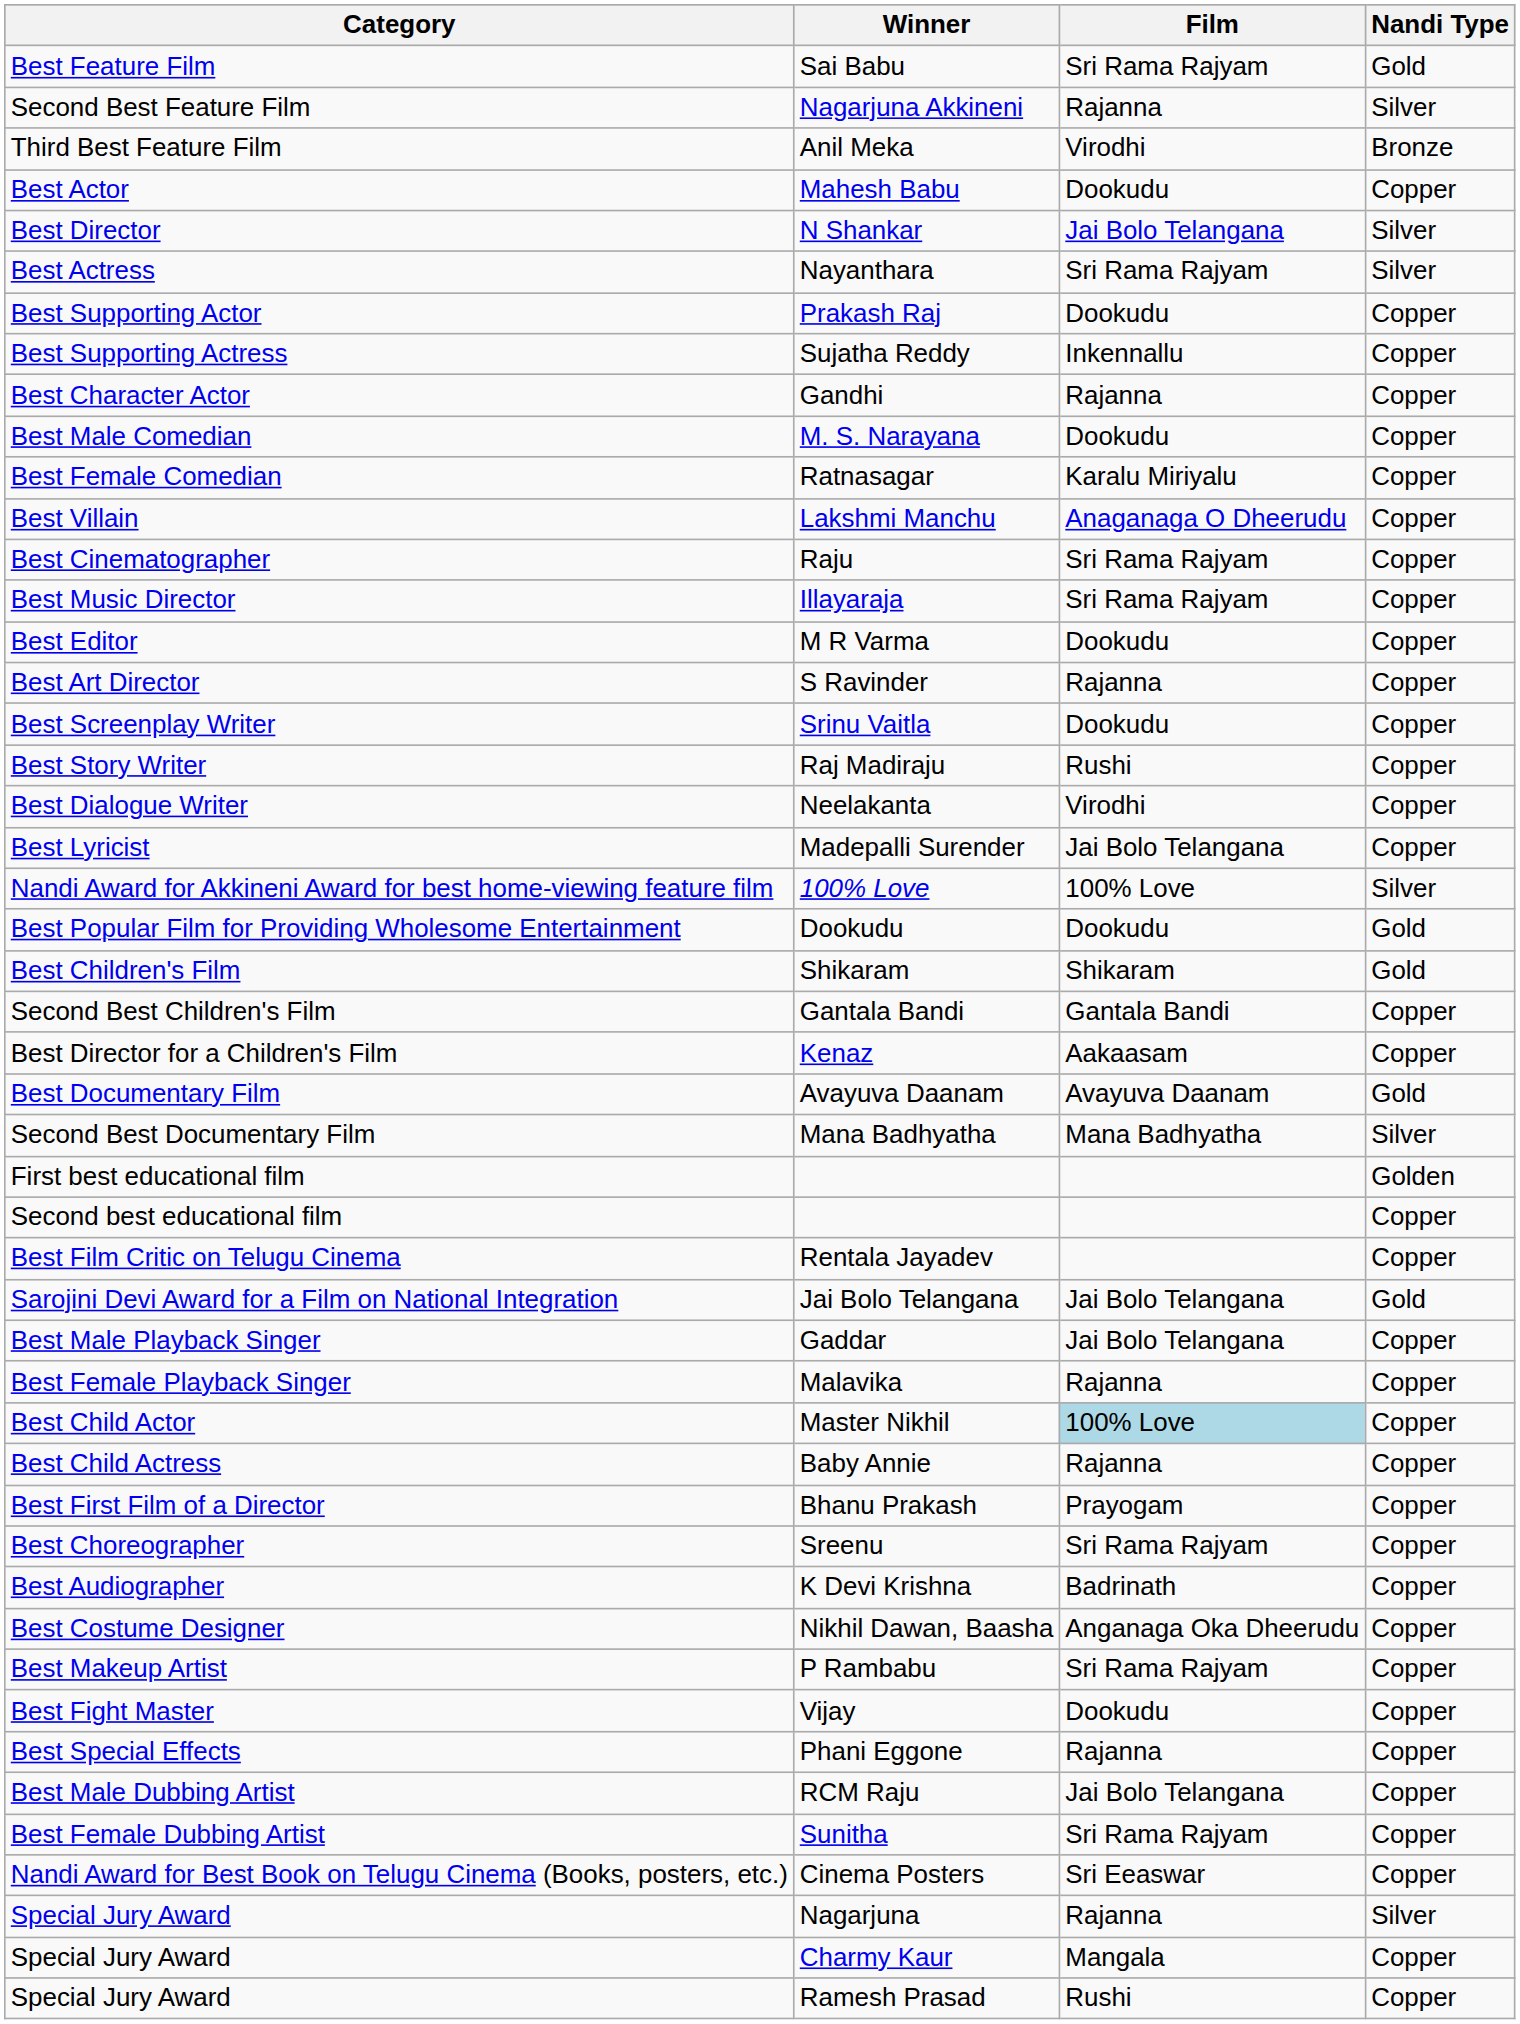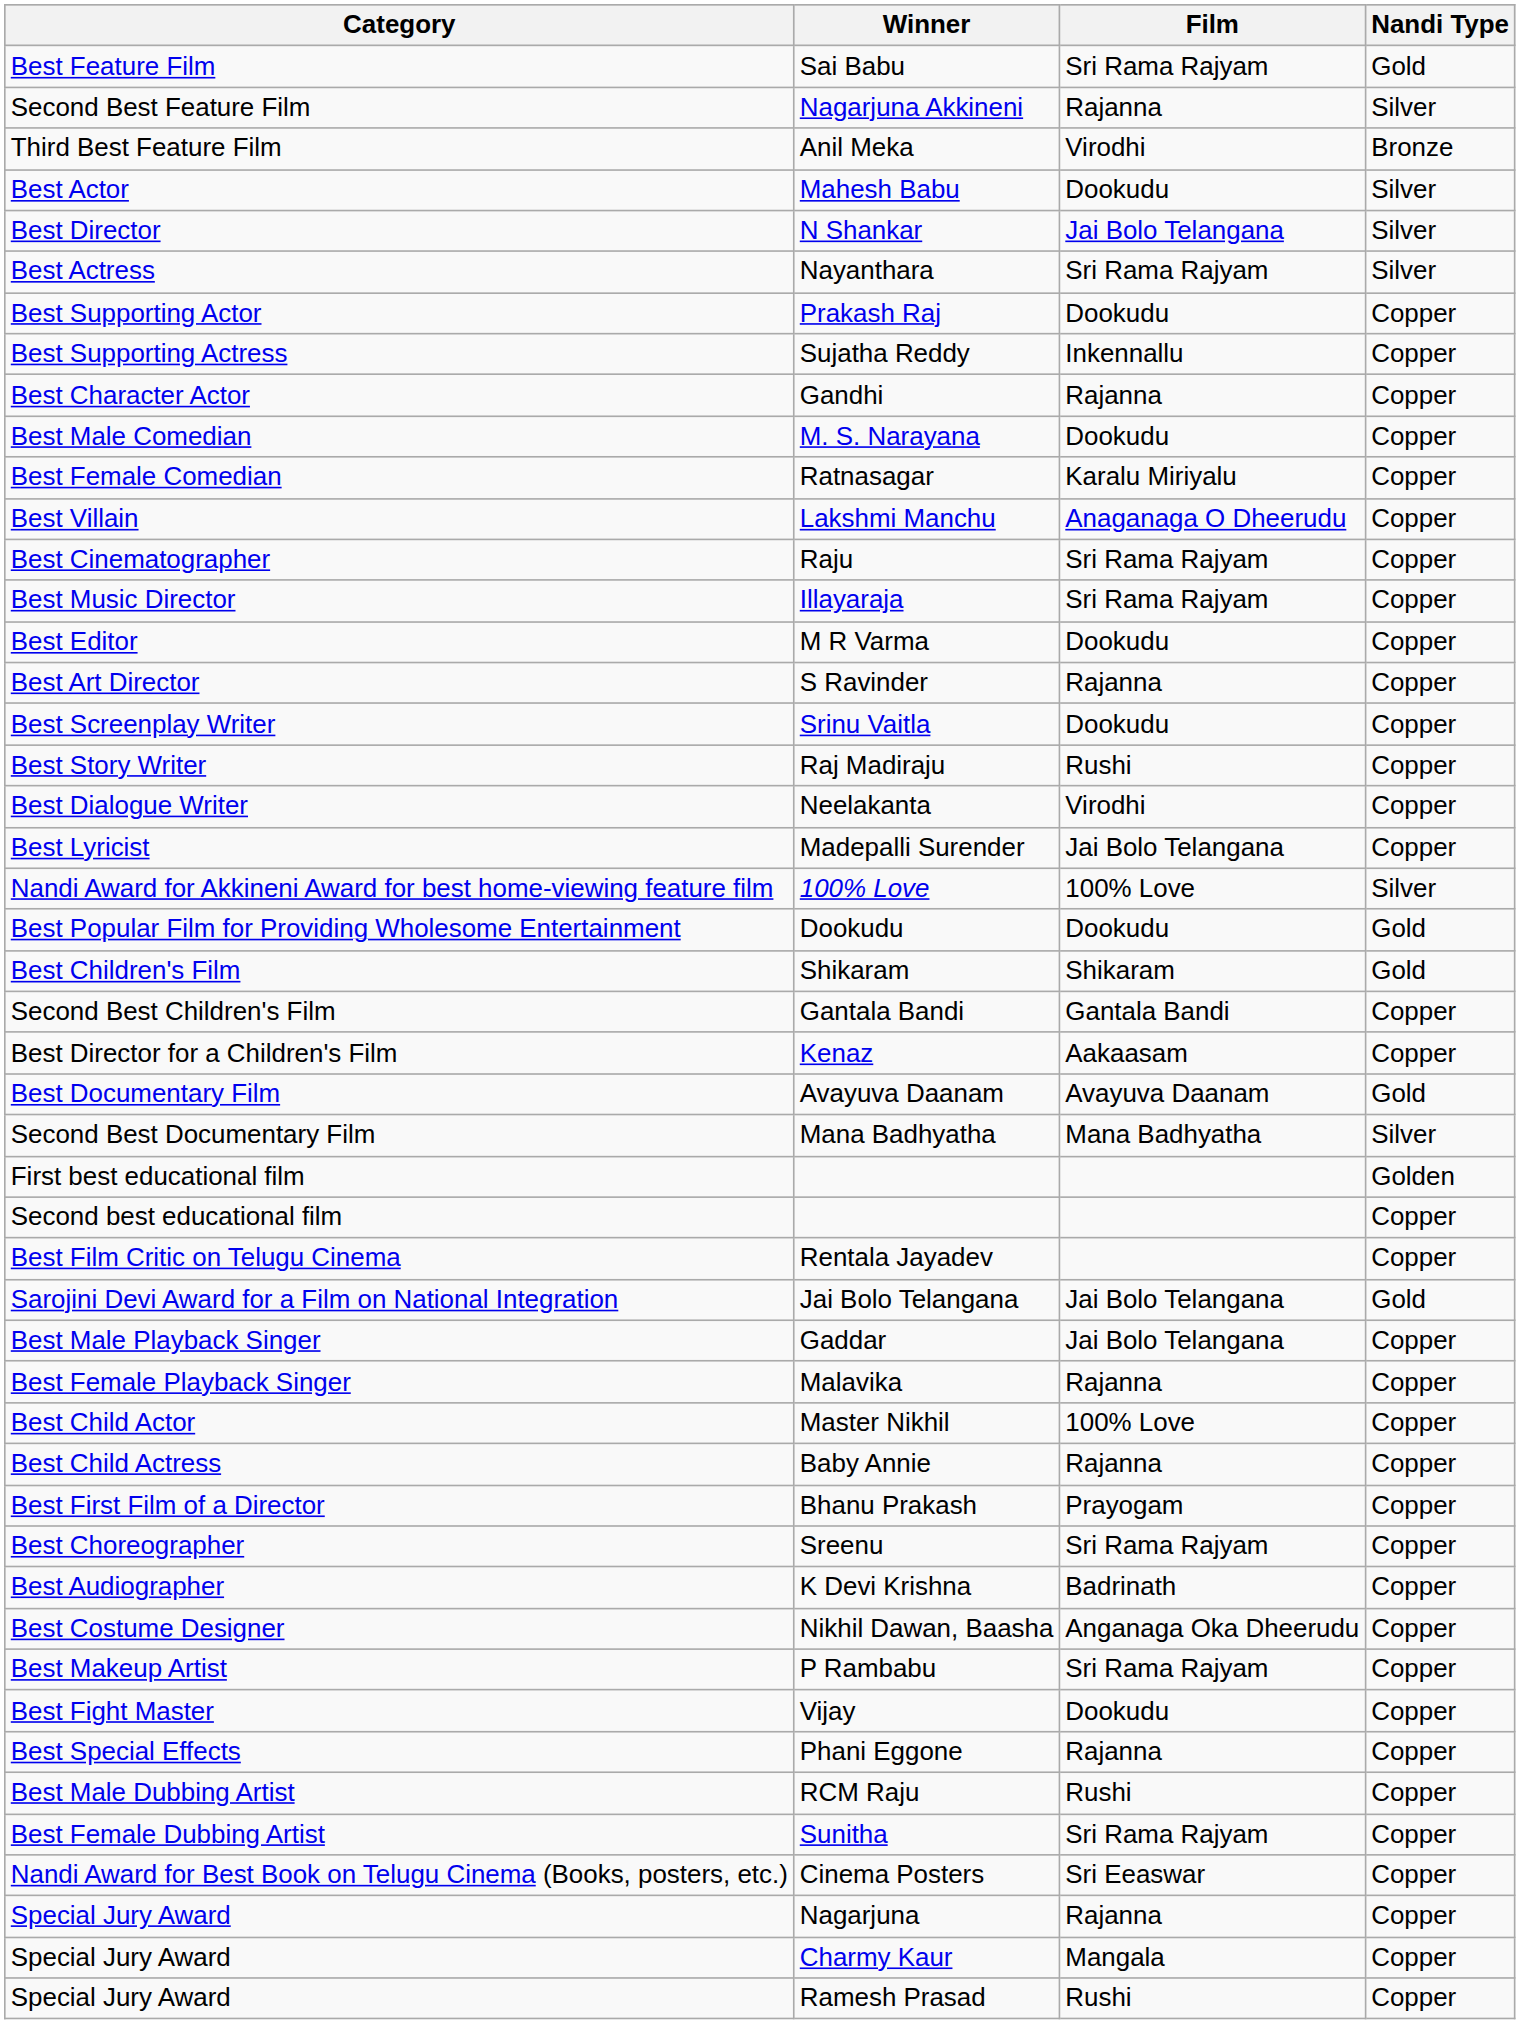 <table class="wikitable sortable">
 <tr style="background:#cccccf; text-align:center;">
 <th>Category</th>
 <th>Winner</th>
 <th>Film</th>
 <th>Nandi Type</th>
 </tr>
 <tr>
 <td><a href='#'>Best Feature Film</a></td>
 <td>Sai Babu</td>
 <td>Sri Rama Rajyam</td>
 <td>Gold</td>
 </tr>
 <tr>
 <td>Second Best Feature Film</td>
 <td><a href='#'>Nagarjuna Akkineni</a></td>
 <td>Rajanna</td>
 <td>Silver</td>
 </tr>
 <tr>
 <td>Third Best Feature Film</td>
 <td>Anil Meka</td>
 <td>Virodhi</td>
 <td>Bronze</td>
 </tr>
 <tr>
 <td><a href='#'>Best Actor</a></td>
 <td><a href='#'>Mahesh Babu</a></td>
 <td>Dookudu</td>
-<td>Copper</td>
+<td>Silver</td>
 </tr>
 <tr>
 <td><a href='#'>Best Director</a></td>
 <td><a href='#'>N Shankar</a></td>
 <td><a href='#'>Jai Bolo Telangana</a></td>
 <td>Silver</td>
 </tr>
 <tr>
 <td><a href='#'>Best Actress</a></td>
 <td>Nayanthara</td>
 <td>Sri Rama Rajyam</td>
 <td>Silver</td>
 </tr>
 <tr>
 <td><a href='#'>Best Supporting Actor</a></td>
 <td><a href='#'>Prakash Raj</a></td>
 <td>Dookudu</td>
 <td>Copper</td>
 </tr>
 <tr>
 <td><a href='#'>Best Supporting Actress</a></td>
 <td>Sujatha Reddy</td>
 <td>Inkennallu</td>
 <td>Copper</td>
 </tr>
 <tr>
 <td><a href='#'>Best Character Actor</a></td>
 <td>Gandhi</td>
 <td>Rajanna</td>
 <td>Copper</td>
 </tr>
 <tr>
 <td><a href='#'>Best Male Comedian</a></td>
 <td><a href='#'>M. S. Narayana</a></td>
 <td>Dookudu</td>
 <td>Copper</td>
 </tr>
 <tr>
 <td><a href='#'>Best Female Comedian</a></td>
 <td>Ratnasagar</td>
 <td>Karalu Miriyalu</td>
 <td>Copper</td>
 </tr>
 <tr>
 <td><a href='#'>Best Villain</a></td>
 <td><a href='#'>Lakshmi Manchu</a></td>
 <td><a href='#'>Anaganaga O Dheerudu</a></td>
 <td>Copper</td>
 </tr>
 <tr>
 <td><a href='#'>Best Cinematographer</a></td>
 <td>Raju</td>
 <td>Sri Rama Rajyam</td>
 <td>Copper</td>
 </tr>
 <tr>
 <td><a href='#'>Best Music Director</a></td>
 <td><a href='#'>Illayaraja</a></td>
 <td>Sri Rama Rajyam</td>
 <td>Copper</td>
 </tr>
 <tr>
 <td><a href='#'>Best Editor</a></td>
 <td>M R Varma</td>
 <td>Dookudu</td>
 <td>Copper</td>
 </tr>
 <tr>
 <td><a href='#'>Best Art Director</a></td>
 <td>S Ravinder</td>
 <td>Rajanna</td>
 <td>Copper</td>
 </tr>
 <tr>
 <td><a href='#'>Best Screenplay Writer</a></td>
 <td><a href='#'>Srinu Vaitla</a></td>
 <td>Dookudu</td>
 <td>Copper</td>
 </tr>
 <tr>
 <td><a href='#'>Best Story Writer</a></td>
 <td>Raj Madiraju</td>
 <td>Rushi</td>
 <td>Copper</td>
 </tr>
 <tr>
 <td><a href='#'>Best Dialogue Writer</a></td>
 <td>Neelakanta</td>
 <td>Virodhi</td>
 <td>Copper</td>
 </tr>
 <tr>
 <td><a href='#'>Best Lyricist</a></td>
 <td>Madepalli Surender</td>
 <td>Jai Bolo Telangana</td>
 <td>Copper</td>
 </tr>
 <tr>
 <td><a href='#'>Nandi Award for Akkineni Award for best home-viewing feature film</a></td>
 <td><em><a href='#'>100% Love</a></em></td>
 <td>100% Love</td>
 <td>Silver</td>
 </tr>
 <tr>
 <td><a href='#'>Best Popular Film for Providing Wholesome Entertainment</a></td>
 <td>Dookudu</td>
 <td>Dookudu</td>
 <td>Gold</td>
 </tr>
 <tr>
 <td><a href='#'>Best Children's Film</a></td>
 <td>Shikaram</td>
 <td>Shikaram</td>
 <td>Gold</td>
 </tr>
 <tr>
 <td>Second Best Children's Film</td>
 <td>Gantala Bandi</td>
 <td>Gantala Bandi</td>
 <td>Copper</td>
 </tr>
 <tr>
 <td>Best Director for a Children's Film</td>
 <td><a href='#'>Kenaz</a></td>
 <td>Aakaasam</td>
 <td>Copper</td>
 </tr>
 <tr>
 <td><a href='#'>Best Documentary Film</a></td>
 <td>Avayuva Daanam</td>
 <td>Avayuva Daanam</td>
 <td>Gold</td>
 </tr>
 <tr>
 <td>Second Best Documentary Film</td>
 <td>Mana Badhyatha</td>
 <td>Mana Badhyatha</td>
 <td>Silver</td>
 </tr>
 <tr>
 <td>First best educational film</td>
 <td></td>
 <td></td>
 <td>Golden</td>
 </tr>
 <tr>
 <td>Second best educational film</td>
 <td></td>
 <td></td>
 <td>Copper</td>
 </tr>
 <tr>
 <td><a href='#'>Best Film Critic on Telugu Cinema</a></td>
 <td>Rentala Jayadev</td>
 <td></td>
 <td>Copper</td>
 </tr>
 <tr>
 <td><a href='#'>Sarojini Devi Award for a Film on National Integration</a></td>
 <td>Jai Bolo Telangana</td>
 <td>Jai Bolo Telangana</td>
 <td>Gold</td>
 </tr>
 <tr>
 <td><a href='#'>Best Male Playback Singer</a></td>
 <td>Gaddar</td>
 <td>Jai Bolo Telangana</td>
 <td>Copper</td>
 </tr>
 <tr>
 <td><a href='#'>Best Female Playback Singer</a></td>
 <td Malavika (singer)>Malavika</td>
 <td>Rajanna</td>
 <td>Copper</td>
 </tr>
 <tr>
 <td><a href='#'>Best Child Actor</a></td>
 <td>Master Nikhil</td>
-<td style="background: lightblue;">100% Love</td>
+<td>100% Love</td>
 <td>Copper</td>
 </tr>
 <tr>
 <td><a href='#'>Best Child Actress</a></td>
 <td>Baby Annie</td>
 <td>Rajanna</td>
 <td>Copper</td>
 </tr>
 <tr>
 <td><a href='#'>Best First Film of a Director</a></td>
 <td>Bhanu Prakash</td>
 <td>Prayogam</td>
 <td>Copper</td>
 </tr>
 <tr>
 <td><a href='#'>Best Choreographer</a></td>
 <td>Sreenu</td>
 <td>Sri Rama Rajyam</td>
 <td>Copper</td>
 </tr>
 <tr>
 <td><a href='#'>Best Audiographer</a></td>
 <td>K Devi Krishna</td>
 <td>Badrinath</td>
 <td>Copper</td>
 </tr>
 <tr>
 <td><a href='#'>Best Costume Designer</a></td>
 <td>Nikhil Dawan, Baasha</td>
 <td>Anganaga Oka Dheerudu</td>
 <td>Copper</td>
 </tr>
 <tr>
 <td><a href='#'>Best Makeup Artist</a></td>
 <td>P Rambabu</td>
 <td>Sri Rama Rajyam</td>
 <td>Copper</td>
 </tr>
 <tr>
 <td><a href='#'>Best Fight Master</a></td>
 <td>Vijay</td>
 <td>Dookudu</td>
 <td>Copper</td>
 </tr>
 <tr>
 <td><a href='#'>Best Special Effects</a></td>
 <td>Phani Eggone</td>
 <td>Rajanna</td>
 <td>Copper</td>
 </tr>
 <tr>
 <td><a href='#'>Best Male Dubbing Artist</a></td>
 <td>RCM Raju</td>
-<td>Jai Bolo Telangana</td>
+<td>Rushi</td>
 <td>Copper</td>
 </tr>
 <tr>
 <td><a href='#'>Best Female Dubbing Artist</a></td>
 <td><a href='#'>Sunitha</a></td>
 <td>Sri Rama Rajyam</td>
 <td>Copper</td>
 </tr>
 <tr>
 <td><a href='#'>Nandi Award for Best Book on Telugu Cinema</a> (Books, posters, etc.)</td>
 <td>Cinema Posters</td>
 <td>Sri Eeaswar</td>
 <td>Copper</td>
 </tr>
 <tr>
 <td><a href='#'>Special Jury Award</a></td>
 <td>Nagarjuna</td>
 <td>Rajanna</td>
-<td>Silver</td>
+<td>Copper</td>
 </tr>
 <tr>
 <td>Special Jury Award</td>
 <td><a href='#'>Charmy Kaur</a></td>
 <td>Mangala</td>
 <td>Copper</td>
 </tr>
 <tr>
 <td>Special Jury Award</td>
 <td>Ramesh Prasad</td>
 <td>Rushi</td>
 <td>Copper</td>
 </tr>
 </table>
